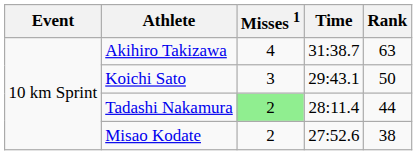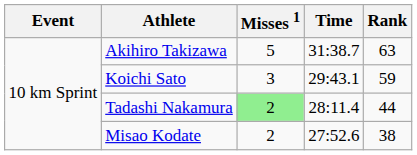 <table class="wikitable" style="font-size:90%">
 <tr>
 <th>Event</th>
 <th>Athlete</th>
 <th>Misses <sup>1</sup></th>
 <th>Time</th>
 <th>Rank</th>
 </tr>
 <tr>
 <td rowspan="4">10 km Sprint</td>
 <td><a href='#'>Akihiro Takizawa</a></td>
-<td align="center">4</td>
+<td align="center">5</td>
 <td align="center">31:38.7</td>
 <td align="center">63</td>
 </tr>
 <tr>
 <td><a href='#'>Koichi Sato</a></td>
 <td align="center">3</td>
 <td align="center">29:43.1</td>
-<td align="center">50</td>
+<td align="center">59</td>
 </tr>
 <tr>
 <td><a href='#'>Tadashi Nakamura</a></td>
 <td align="center" style="background: lightgreen;">2</td>
 <td align="center">28:11.4</td>
 <td align="center">44</td>
 </tr>
 <tr>
 <td><a href='#'>Misao Kodate</a></td>
 <td align="center">2</td>
 <td align="center">27:52.6</td>
 <td align="center">38</td>
 </tr>
 </table>
